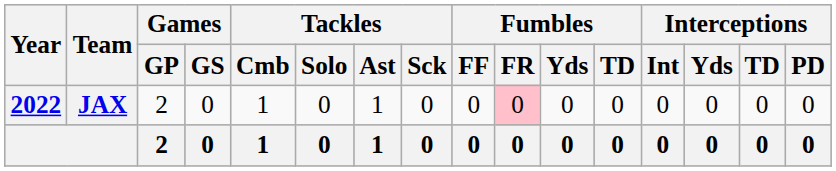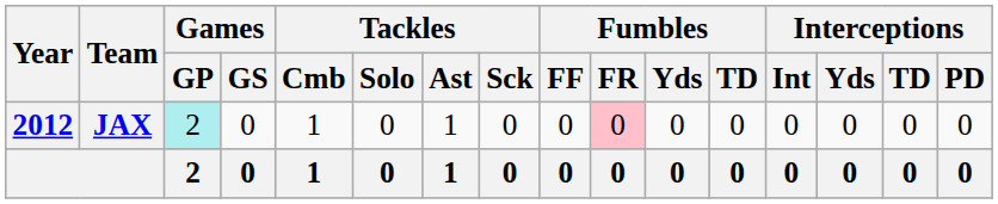 <table class= "wikitable" style="text-align:center;">
 <tr>
 <th rowspan="2">Year</th>
 <th rowspan="2">Team</th>
 <th colspan="2">Games</th>
 <th colspan="4">Tackles</th>
 <th colspan="4">Fumbles</th>
 <th colspan="4">Interceptions</th>
 </tr>
 <tr>
 <th>GP</th>
 <th>GS</th>
 <th>Cmb</th>
 <th>Solo</th>
 <th>Ast</th>
 <th>Sck</th>
 <th>FF</th>
 <th>FR</th>
 <th>Yds</th>
 <th>TD</th>
 <th>Int</th>
 <th>Yds</th>
 <th>TD</th>
 <th>PD</th>
 </tr>
 <tr>
-<th><a href='#'>2022</a></th>
+<th><a href='#'>2012</a></th>
 <th><a href='#'>JAX</a></th>
-<td>2</td>
+<td style="background: paleturquoise;">2</td>
 <td>0</td>
 <td>1</td>
 <td>0</td>
 <td>1</td>
 <td>0</td>
 <td>0</td>
 <td style="background: pink;">0</td>
 <td>0</td>
 <td>0</td>
 <td>0</td>
 <td>0</td>
 <td>0</td>
 <td>0</td>
 </tr>
 <tr>
 <th colspan="2"></th>
 <th>2</th>
 <th>0</th>
 <th>1</th>
 <th>0</th>
 <th>1</th>
 <th>0</th>
 <th>0</th>
 <th>0</th>
 <th>0</th>
 <th>0</th>
 <th>0</th>
 <th>0</th>
 <th>0</th>
 <th>0</th>
 </tr>
 </table>
